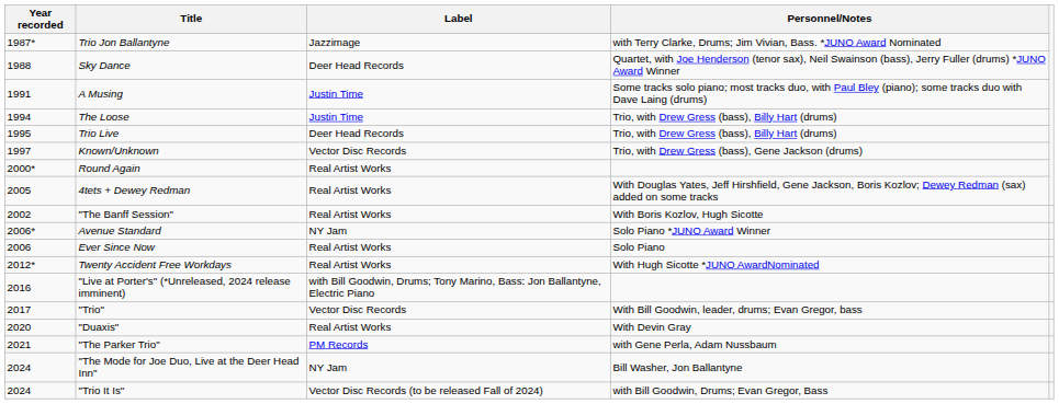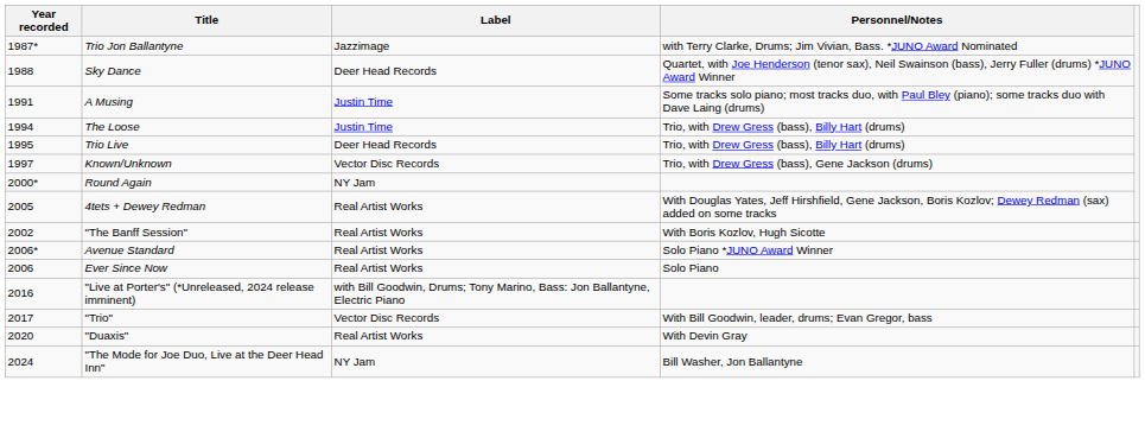 <table class="wikitable sortable">
 <tr>
 <th>Year recorded</th>
 <th>Title</th>
 <th>Label</th>
 <th>Personnel/Notes</th>
 </tr>
 <tr>
 <td>1987*</td>
 <td><em>Trio Jon Ballantyne</em></td>
 <td>Jazzimage</td>
 <td>with Terry Clarke, Drums; Jim Vivian, Bass.  *<a href='#'>JUNO Award</a> Nominated</td>
 </tr>
 <tr>
 <td>1988</td>
 <td><em>Sky Dance</em></td>
 <td>Deer Head Records</td>
 <td>Quartet, with <a href='#'>Joe Henderson</a> (tenor sax), Neil Swainson (bass), Jerry Fuller (drums)  *<a href='#'>JUNO Award</a> Winner</td>
 </tr>
 <tr>
 <td>1991</td>
 <td><em>A Musing</em></td>
 <td><a href='#'>Justin Time</a></td>
 <td>Some tracks solo piano; most tracks duo, with <a href='#'>Paul Bley</a> (piano); some tracks duo with Dave Laing (drums)</td>
 </tr>
 <tr>
 <td>1994</td>
 <td><em>The Loose</em></td>
 <td><a href='#'>Justin Time</a></td>
 <td>Trio, with <a href='#'>Drew Gress</a> (bass), <a href='#'>Billy Hart</a> (drums)</td>
 </tr>
 <tr>
 <td>1995</td>
 <td><em>Trio Live</em></td>
 <td>Deer Head Records</td>
 <td>Trio, with <a href='#'>Drew Gress</a> (bass), <a href='#'>Billy Hart</a> (drums)</td>
 </tr>
 <tr>
 <td>1997</td>
 <td><em>Known/Unknown</em></td>
 <td>Vector Disc Records</td>
 <td>Trio, with <a href='#'>Drew Gress</a> (bass), Gene Jackson (drums)</td>
 </tr>
 <tr>
 <td>2000*</td>
 <td><em>Round Again</em></td>
-<td>Real Artist Works</td>
+<td>NY Jam</td>
 <td></td>
 </tr>
 <tr>
 <td>2005</td>
 <td><em>4tets + Dewey Redman</em></td>
 <td>Real Artist Works</td>
 <td>With Douglas Yates, Jeff Hirshfield, Gene Jackson, Boris Kozlov; <a href='#'>Dewey Redman</a> (sax) added on some tracks</td>
 </tr>
 <tr>
 <td>2002</td>
 <td>"The Banff Session"</td>
 <td>Real Artist Works</td>
 <td>With Boris Kozlov, Hugh Sicotte</td>
 <td></td>
 </tr>
 <tr>
 <td>2006*</td>
 <td><em>Avenue Standard</em></td>
-<td>NY Jam</td>
+<td>Real Artist Works</td>
 <td>Solo Piano  *<a href='#'>JUNO Award</a> Winner</td>
 <td></td>
 </tr>
 <tr>
 <td>2006</td>
 <td><em>Ever Since Now</em></td>
 <td>Real Artist Works</td>
 <td>Solo Piano</td>
-<td></td>
-</tr>
-<tr>
-<td>2012*</td>
-<td><em>Twenty Accident Free Workdays</em></td>
-<td>Real Artist Works</td>
-<td>With Hugh Sicotte *<a href='#'>JUNO AwardNominated</a></td>
 <td></td>
 </tr>
 <tr>
 <td>2016</td>
 <td>"Live at Porter's" (*Unreleased, 2024 release imminent)</td>
 <td>with Bill Goodwin, Drums; Tony Marino, Bass: Jon Ballantyne, Electric Piano</td>
 <td></td>
 </tr>
 <tr>
 <td>2017</td>
 <td>"Trio"</td>
 <td>Vector Disc Records</td>
 <td>With Bill Goodwin, leader, drums; Evan Gregor, bass</td>
 <td></td>
 </tr>
 <tr>
 <td>2020</td>
 <td>"Duaxis"</td>
 <td>Real Artist Works</td>
 <td>With Devin Gray</td>
 <td></td>
 </tr>
 <tr>
-<td>2021</td>
-<td>"The Parker Trio"</td>
-<td><a href='#'>PM Records</a></td>
-<td>with Gene Perla, Adam Nussbaum</td>
-<td></td>
-</tr>
-<tr>
 <td>2024</td>
 <td>"The Mode for Joe Duo, Live at the Deer Head Inn"</td>
 <td>NY Jam</td>
 <td>Bill Washer, Jon Ballantyne</td>
 <td></td>
 </tr>
-<tr>
-<td>2024</td>
-<td>"Trio It Is"</td>
-<td>Vector Disc Records (to be released Fall of 2024)</td>
-<td>with Bill Goodwin, Drums; Evan Gregor, Bass</td>
-<td></td>
-</tr>
 </table>
